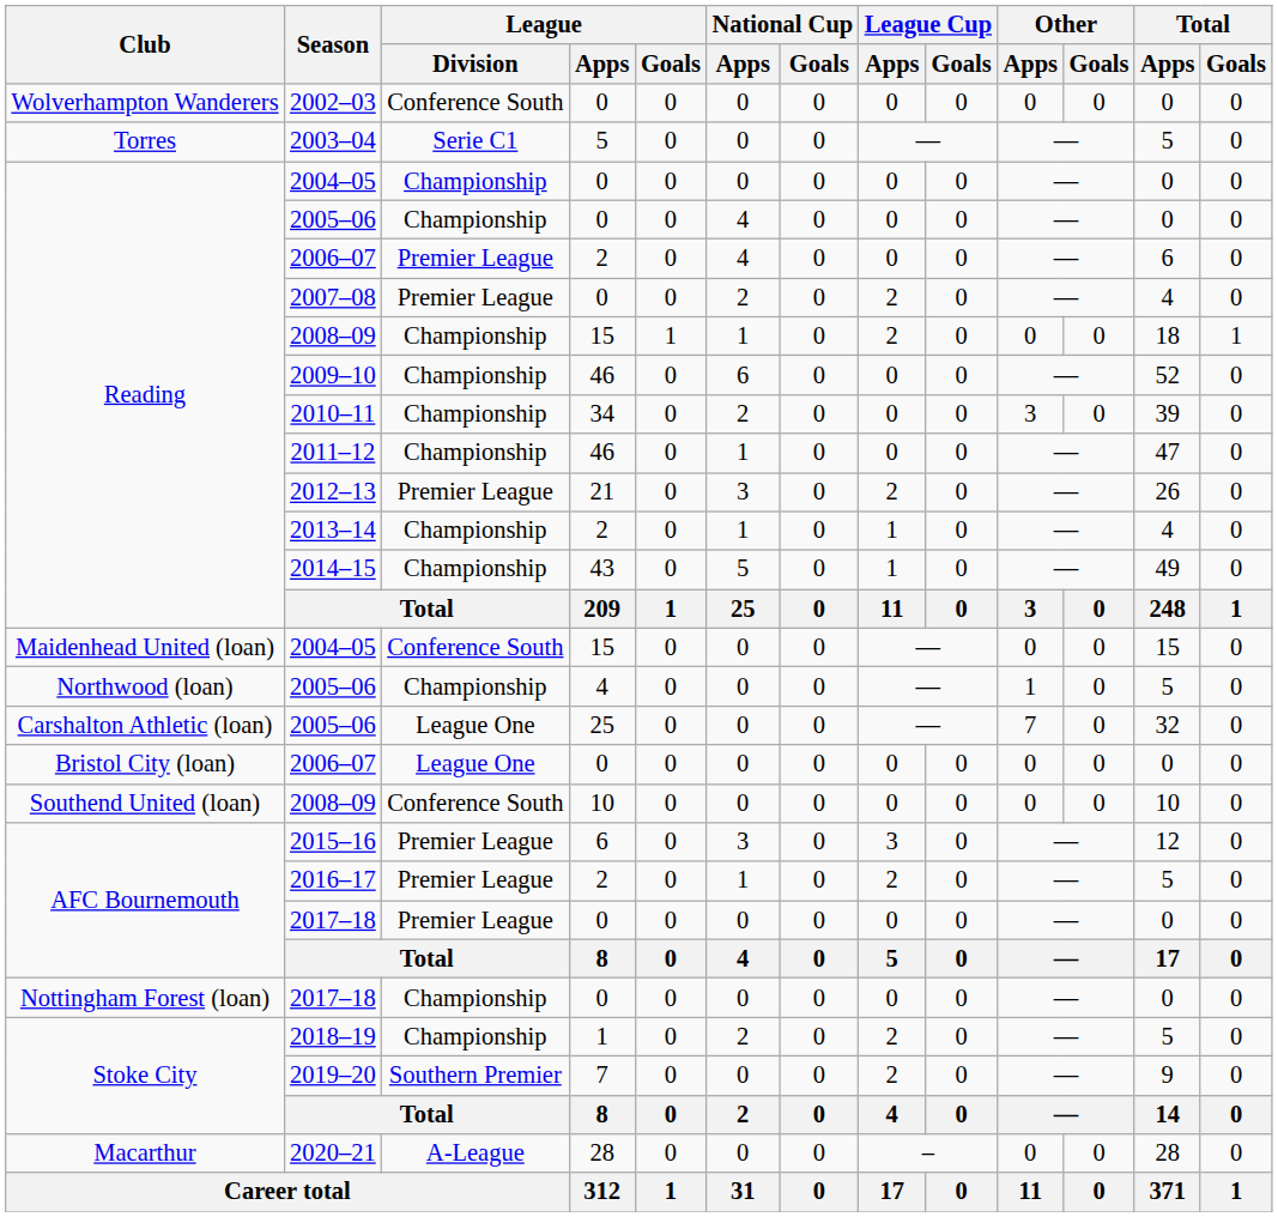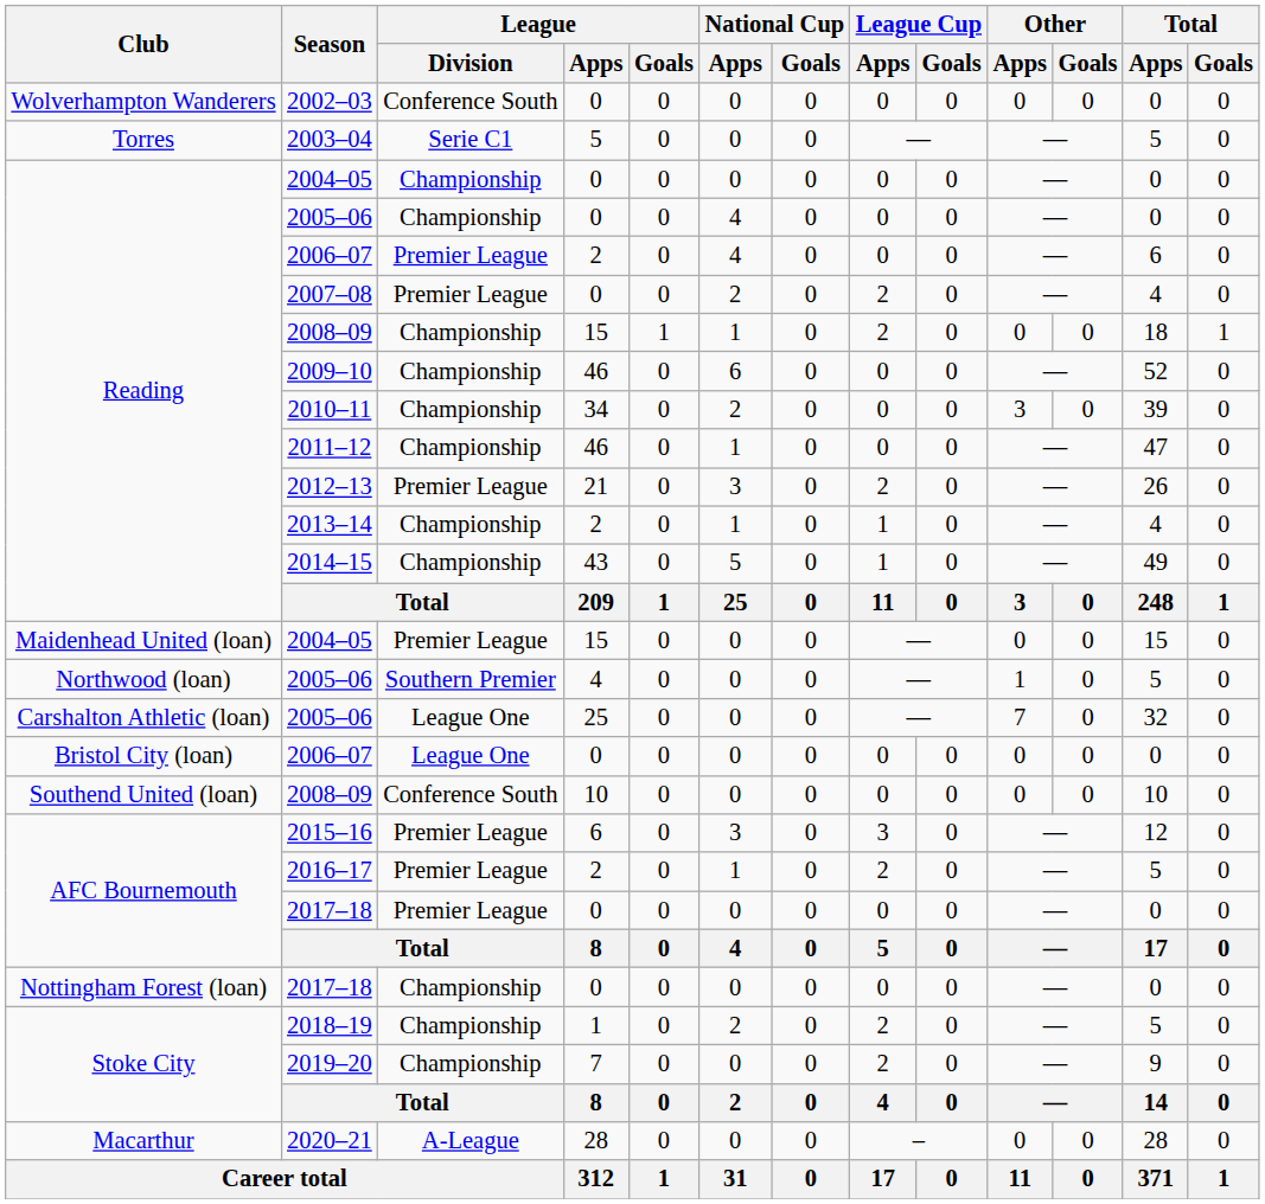 <table class="wikitable" style="text-align:center">
 <tr>
 <th rowspan=2>Club</th>
 <th rowspan=2>Season</th>
 <th colspan=3>League</th>
 <th colspan=2>National Cup</th>
 <th colspan=2><a href='#'>League Cup</a></th>
 <th colspan=2>Other</th>
 <th colspan=2>Total</th>
 </tr>
 <tr>
 <th>Division</th>
 <th>Apps</th>
 <th>Goals</th>
 <th>Apps</th>
 <th>Goals</th>
 <th>Apps</th>
 <th>Goals</th>
 <th>Apps</th>
 <th>Goals</th>
 <th>Apps</th>
 <th>Goals</th>
 </tr>
 <tr>
 <td><a href='#'>Wolverhampton Wanderers</a></td>
 <td><a href='#'>2002–03</a></td>
 <td>Conference South</td>
 <td>0</td>
 <td>0</td>
 <td>0</td>
 <td>0</td>
 <td>0</td>
 <td>0</td>
 <td>0</td>
 <td>0</td>
 <td>0</td>
 <td>0</td>
 </tr>
 <tr>
 <td><a href='#'>Torres</a></td>
 <td><a href='#'>2003–04</a></td>
 <td><a href='#'>Serie C1</a></td>
 <td>5</td>
 <td>0</td>
 <td>0</td>
 <td>0</td>
 <td colspan=2>—</td>
 <td colspan=2>—</td>
 <td>5</td>
 <td>0</td>
 </tr>
 <tr>
 <td rowspan=12><a href='#'>Reading</a></td>
 <td><a href='#'>2004–05</a></td>
 <td><a href='#'>Championship</a></td>
 <td>0</td>
 <td>0</td>
 <td>0</td>
 <td>0</td>
 <td>0</td>
 <td>0</td>
 <td colspan=2>—</td>
 <td>0</td>
 <td>0</td>
 </tr>
 <tr>
 <td><a href='#'>2005–06</a></td>
 <td>Championship</td>
 <td>0</td>
 <td>0</td>
 <td>4</td>
 <td>0</td>
 <td>0</td>
 <td>0</td>
 <td colspan=2>—</td>
 <td>0</td>
 <td>0</td>
 </tr>
 <tr>
 <td><a href='#'>2006–07</a></td>
 <td><a href='#'>Premier League</a></td>
 <td>2</td>
 <td>0</td>
 <td>4</td>
 <td>0</td>
 <td>0</td>
 <td>0</td>
 <td colspan=2>—</td>
 <td>6</td>
 <td>0</td>
 </tr>
 <tr>
 <td><a href='#'>2007–08</a></td>
 <td>Premier League</td>
 <td>0</td>
 <td>0</td>
 <td>2</td>
 <td>0</td>
 <td>2</td>
 <td>0</td>
 <td colspan=2>—</td>
 <td>4</td>
 <td>0</td>
 </tr>
 <tr>
 <td><a href='#'>2008–09</a></td>
 <td>Championship</td>
 <td>15</td>
 <td>1</td>
 <td>1</td>
 <td>0</td>
 <td>2</td>
 <td>0</td>
 <td>0</td>
 <td>0</td>
 <td>18</td>
 <td>1</td>
 </tr>
 <tr>
 <td><a href='#'>2009–10</a></td>
 <td>Championship</td>
 <td>46</td>
 <td>0</td>
 <td>6</td>
 <td>0</td>
 <td>0</td>
 <td>0</td>
 <td colspan=2>—</td>
 <td>52</td>
 <td>0</td>
 </tr>
 <tr>
 <td><a href='#'>2010–11</a></td>
 <td>Championship</td>
 <td>34</td>
 <td>0</td>
 <td>2</td>
 <td>0</td>
 <td>0</td>
 <td>0</td>
 <td>3</td>
 <td>0</td>
 <td>39</td>
 <td>0</td>
 </tr>
 <tr>
 <td><a href='#'>2011–12</a></td>
 <td>Championship</td>
 <td>46</td>
 <td>0</td>
 <td>1</td>
 <td>0</td>
 <td>0</td>
 <td>0</td>
 <td colspan=2>—</td>
 <td>47</td>
 <td>0</td>
 </tr>
 <tr>
 <td><a href='#'>2012–13</a></td>
 <td>Premier League</td>
 <td>21</td>
 <td>0</td>
 <td>3</td>
 <td>0</td>
 <td>2</td>
 <td>0</td>
 <td colspan=2>—</td>
 <td>26</td>
 <td>0</td>
 </tr>
 <tr>
 <td><a href='#'>2013–14</a></td>
 <td>Championship</td>
 <td>2</td>
 <td>0</td>
 <td>1</td>
 <td>0</td>
 <td>1</td>
 <td>0</td>
 <td colspan=2>—</td>
 <td>4</td>
 <td>0</td>
 </tr>
 <tr>
 <td><a href='#'>2014–15</a></td>
 <td>Championship</td>
 <td>43</td>
 <td>0</td>
 <td>5</td>
 <td>0</td>
 <td>1</td>
 <td>0</td>
 <td colspan=2>—</td>
 <td>49</td>
 <td>0</td>
 </tr>
 <tr>
 <th colspan=2>Total</th>
 <th>209</th>
 <th>1</th>
 <th>25</th>
 <th>0</th>
 <th>11</th>
 <th>0</th>
 <th>3</th>
 <th>0</th>
 <th>248</th>
 <th>1</th>
 </tr>
 <tr>
 <td><a href='#'>Maidenhead United</a> (loan)</td>
 <td><a href='#'>2004–05</a></td>
-<td><a href='#'>Conference South</a></td>
+<td>Premier League</td>
 <td>15</td>
 <td>0</td>
 <td>0</td>
 <td>0</td>
 <td colspan=2>—</td>
 <td>0</td>
 <td>0</td>
 <td>15</td>
 <td>0</td>
 </tr>
 <tr>
 <td><a href='#'>Northwood</a> (loan)</td>
 <td><a href='#'>2005–06</a></td>
-<td>Championship</td>
+<td><a href='#'>Southern Premier</a></td>
 <td>4</td>
 <td>0</td>
 <td>0</td>
 <td>0</td>
 <td colspan=2>—</td>
 <td>1</td>
 <td>0</td>
 <td>5</td>
 <td>0</td>
 </tr>
 <tr>
 <td><a href='#'>Carshalton Athletic</a> (loan)</td>
 <td><a href='#'>2005–06</a></td>
 <td>League One</td>
 <td>25</td>
 <td>0</td>
 <td>0</td>
 <td>0</td>
 <td colspan=2>—</td>
 <td>7</td>
 <td>0</td>
 <td>32</td>
 <td>0</td>
 </tr>
 <tr>
 <td><a href='#'>Bristol City</a> (loan)</td>
 <td><a href='#'>2006–07</a></td>
 <td><a href='#'>League One</a></td>
 <td>0</td>
 <td>0</td>
 <td>0</td>
 <td>0</td>
 <td>0</td>
 <td>0</td>
 <td>0</td>
 <td>0</td>
 <td>0</td>
 <td>0</td>
 </tr>
 <tr>
 <td><a href='#'>Southend United</a> (loan)</td>
 <td><a href='#'>2008–09</a></td>
 <td>Conference South</td>
 <td>10</td>
 <td>0</td>
 <td>0</td>
 <td>0</td>
 <td>0</td>
 <td>0</td>
 <td>0</td>
 <td>0</td>
 <td>10</td>
 <td>0</td>
 </tr>
 <tr>
 <td rowspan=4><a href='#'>AFC Bournemouth</a></td>
 <td><a href='#'>2015–16</a></td>
 <td>Premier League</td>
 <td>6</td>
 <td>0</td>
 <td>3</td>
 <td>0</td>
 <td>3</td>
 <td>0</td>
 <td colspan=2>—</td>
 <td>12</td>
 <td>0</td>
 </tr>
 <tr>
 <td><a href='#'>2016–17</a></td>
 <td>Premier League</td>
 <td>2</td>
 <td>0</td>
 <td>1</td>
 <td>0</td>
 <td>2</td>
 <td>0</td>
 <td colspan=2>—</td>
 <td>5</td>
 <td>0</td>
 </tr>
 <tr>
 <td><a href='#'>2017–18</a></td>
 <td>Premier League</td>
 <td>0</td>
 <td>0</td>
 <td>0</td>
 <td>0</td>
 <td>0</td>
 <td>0</td>
 <td colspan=2>—</td>
 <td>0</td>
 <td>0</td>
 </tr>
 <tr>
 <th colspan=2>Total</th>
 <th>8</th>
 <th>0</th>
 <th>4</th>
 <th>0</th>
 <th>5</th>
 <th>0</th>
 <th colspan=2>—</th>
 <th>17</th>
 <th>0</th>
 </tr>
 <tr>
 <td><a href='#'>Nottingham Forest</a> (loan)</td>
 <td><a href='#'>2017–18</a></td>
 <td>Championship</td>
 <td>0</td>
 <td>0</td>
 <td>0</td>
 <td>0</td>
 <td>0</td>
 <td>0</td>
 <td colspan=2>—</td>
 <td>0</td>
 <td>0</td>
 </tr>
 <tr>
 <td rowspan=3><a href='#'>Stoke City</a></td>
 <td><a href='#'>2018–19</a></td>
 <td>Championship</td>
 <td>1</td>
 <td>0</td>
 <td>2</td>
 <td>0</td>
 <td>2</td>
 <td>0</td>
 <td colspan=2>—</td>
 <td>5</td>
 <td>0</td>
 </tr>
 <tr>
 <td><a href='#'>2019–20</a></td>
-<td><a href='#'>Southern Premier</a></td>
+<td>Championship</td>
 <td>7</td>
 <td>0</td>
 <td>0</td>
 <td>0</td>
 <td>2</td>
 <td>0</td>
 <td colspan=2>—</td>
 <td>9</td>
 <td>0</td>
 </tr>
 <tr>
 <th colspan=2>Total</th>
 <th>8</th>
 <th>0</th>
 <th>2</th>
 <th>0</th>
 <th>4</th>
 <th>0</th>
 <th colspan=2>—</th>
 <th>14</th>
 <th>0</th>
 </tr>
 <tr>
 <td><a href='#'>Macarthur</a></td>
 <td><a href='#'>2020–21</a></td>
 <td><a href='#'>A-League</a></td>
 <td>28</td>
 <td>0</td>
 <td>0</td>
 <td>0</td>
 <td colspan=2>–</td>
 <td>0</td>
 <td>0</td>
 <td>28</td>
 <td>0</td>
 </tr>
 <tr>
 <th colspan=3>Career total</th>
 <th>312</th>
 <th>1</th>
 <th>31</th>
 <th>0</th>
 <th>17</th>
 <th>0</th>
 <th>11</th>
 <th>0</th>
 <th>371</th>
 <th>1</th>
 </tr>
 </table>
